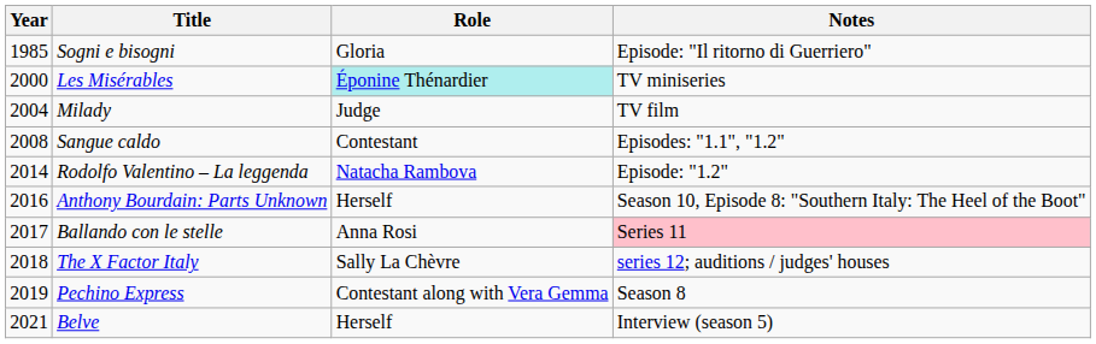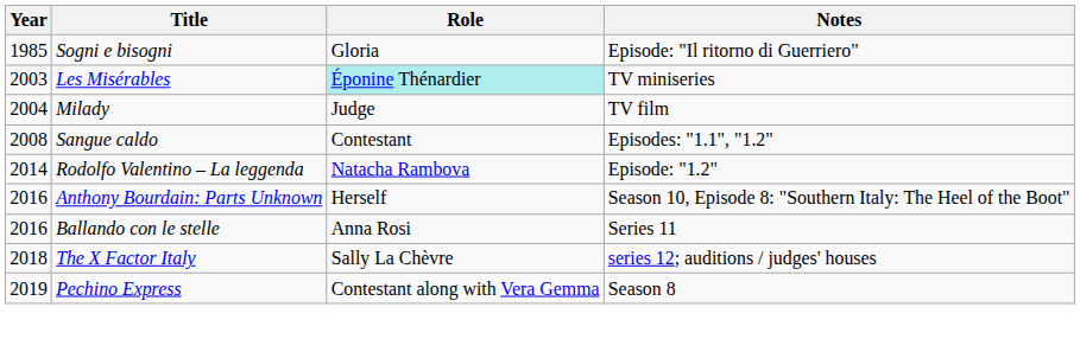 <table class="wikitable sortable">
 <tr>
 <th>Year</th>
 <th>Title</th>
 <th>Role</th>
 <th class="unsortable">Notes</th>
 </tr>
 <tr>
 <td>1985</td>
 <td><em>Sogni e bisogni</em></td>
 <td>Gloria</td>
 <td>Episode: "Il ritorno di Guerriero"</td>
 </tr>
 <tr>
-<td>2000</td>
+<td>2003</td>
 <td><em><a href='#'>Les Misérables</a></em></td>
 <td style="background: paleturquoise;"><a href='#'>Éponine</a> Thénardier</td>
 <td>TV miniseries</td>
 </tr>
 <tr>
 <td>2004</td>
 <td><em>Milady</em></td>
 <td>Judge</td>
 <td>TV film</td>
 </tr>
 <tr>
 <td>2008</td>
 <td><em>Sangue caldo</em></td>
 <td>Contestant</td>
 <td>Episodes: "1.1", "1.2"</td>
 </tr>
 <tr>
 <td>2014</td>
 <td><em>Rodolfo Valentino – La leggenda</em></td>
 <td><a href='#'>Natacha Rambova</a></td>
 <td>Episode: "1.2"</td>
 </tr>
 <tr>
 <td>2016</td>
 <td><em><a href='#'>Anthony Bourdain: Parts Unknown</a></em></td>
 <td>Herself</td>
 <td>Season 10, Episode 8: "Southern Italy: The Heel of the Boot"</td>
 </tr>
 <tr>
-<td>2017</td>
+<td>2016</td>
 <td><em>Ballando con le stelle</em></td>
 <td>Anna Rosi</td>
-<td style="background: pink;">Series 11</td>
+<td>Series 11</td>
 </tr>
 <tr>
 <td>2018</td>
 <td><em><a href='#'>The X Factor Italy</a></em></td>
 <td>Sally La Chèvre</td>
 <td><a href='#'>series 12</a>; auditions / judges' houses</td>
 </tr>
 <tr>
 <td>2019</td>
 <td><em><a href='#'>Pechino Express</a></em></td>
 <td>Contestant along with <a href='#'>Vera Gemma</a></td>
 <td>Season 8</td>
 </tr>
-<tr>
-<td>2021</td>
-<td><em><a href='#'>Belve</a></em></td>
-<td>Herself</td>
-<td>Interview (season 5)</td>
-</tr>
 </table>
